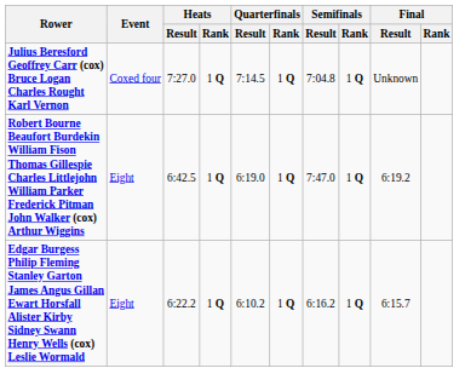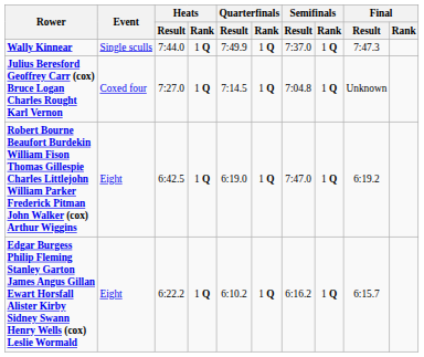 <table class=wikitable style="font-size:90%">
 <tr>
 <th rowspan=2>Rower</th>
 <th rowspan=2>Event</th>
 <th colspan=2>Heats</th>
 <th colspan=2>Quarterfinals</th>
 <th colspan=2>Semifinals</th>
 <th colspan=2>Final</th>
 </tr>
 <tr>
 <th>Result</th>
 <th>Rank</th>
 <th>Result</th>
 <th>Rank</th>
 <th>Result</th>
 <th>Rank</th>
 <th>Result</th>
 <th>Rank</th>
+</tr>
+<tr>
+<td><strong><a href='#'>Wally Kinnear</a></strong></td>
+<td><a href='#'>Single sculls</a></td>
+<td align=center>7:44.0</td>
+<td align=center>1 <strong>Q</strong></td>
+<td align=center>7:49.9</td>
+<td align=center>1 <strong>Q</strong></td>
+<td align=center>7:37.0</td>
+<td align=center>1 <strong>Q</strong></td>
+<td align=center>7:47.3</td>
+<td align=center></td>
 </tr>
 <tr>
 <td><strong><a href='#'>Julius Beresford</a> <br> <a href='#'>Geoffrey Carr</a> (cox) <br> <a href='#'>Bruce Logan</a> <br> <a href='#'>Charles Rought</a> <br> <a href='#'>Karl Vernon</a></strong></td>
 <td><a href='#'>Coxed four</a></td>
 <td align=center>7:27.0</td>
 <td align=center>1 <strong>Q</strong></td>
 <td align=center>7:14.5</td>
 <td align=center>1 <strong>Q</strong></td>
 <td align=center>7:04.8</td>
 <td align=center>1 <strong>Q</strong></td>
 <td align=center>Unknown</td>
 <td align=center></td>
 </tr>
 <tr>
 <td><strong><a href='#'>Robert Bourne</a> <br> <a href='#'>Beaufort Burdekin</a> <br> <a href='#'>William Fison</a> <br> <a href='#'>Thomas Gillespie</a> <br> <a href='#'>Charles Littlejohn</a> <br> <a href='#'>William Parker</a> <br> <a href='#'>Frederick Pitman</a> <br> <a href='#'>John Walker</a> (cox) <br> <a href='#'>Arthur Wiggins</a></strong></td>
 <td><a href='#'>Eight</a></td>
 <td align=center>6:42.5</td>
 <td align=center>1 <strong>Q</strong></td>
 <td align=center>6:19.0</td>
 <td align=center>1 <strong>Q</strong></td>
 <td align=center>7:47.0</td>
 <td align=center>1 <strong>Q</strong></td>
 <td align=center>6:19.2</td>
 <td align=center></td>
 </tr>
 <tr>
 <td><strong><a href='#'>Edgar Burgess</a> <br> <a href='#'>Philip Fleming</a> <br> <a href='#'>Stanley Garton</a> <br> <a href='#'>James Angus Gillan</a> <br> <a href='#'>Ewart Horsfall</a> <br> <a href='#'>Alister Kirby</a> <br> <a href='#'>Sidney Swann</a> <br> <a href='#'>Henry Wells</a> (cox) <br> <a href='#'>Leslie Wormald</a></strong></td>
 <td><a href='#'>Eight</a></td>
 <td align=center>6:22.2</td>
 <td align=center>1 <strong>Q</strong></td>
 <td align=center>6:10.2</td>
 <td align=center>1 <strong>Q</strong></td>
 <td align=center>6:16.2</td>
 <td align=center>1 <strong>Q</strong></td>
 <td align=center>6:15.7</td>
 <td align=center></td>
 </tr>
 </table>
